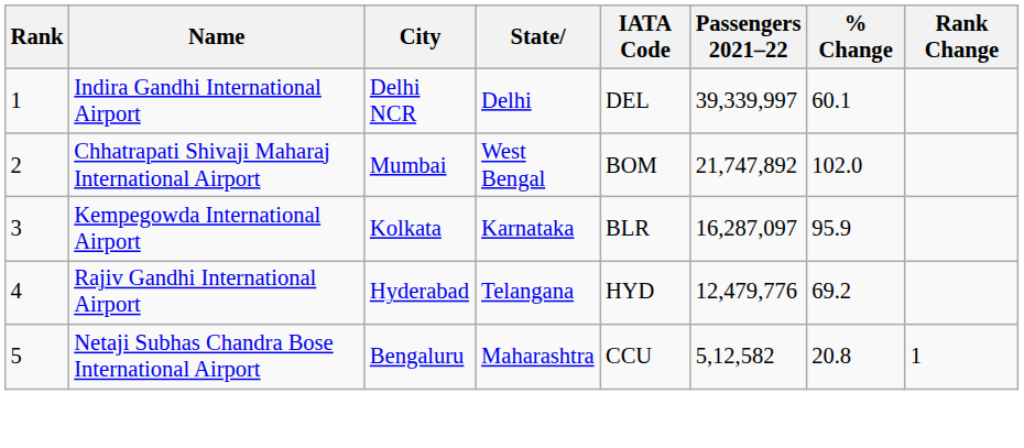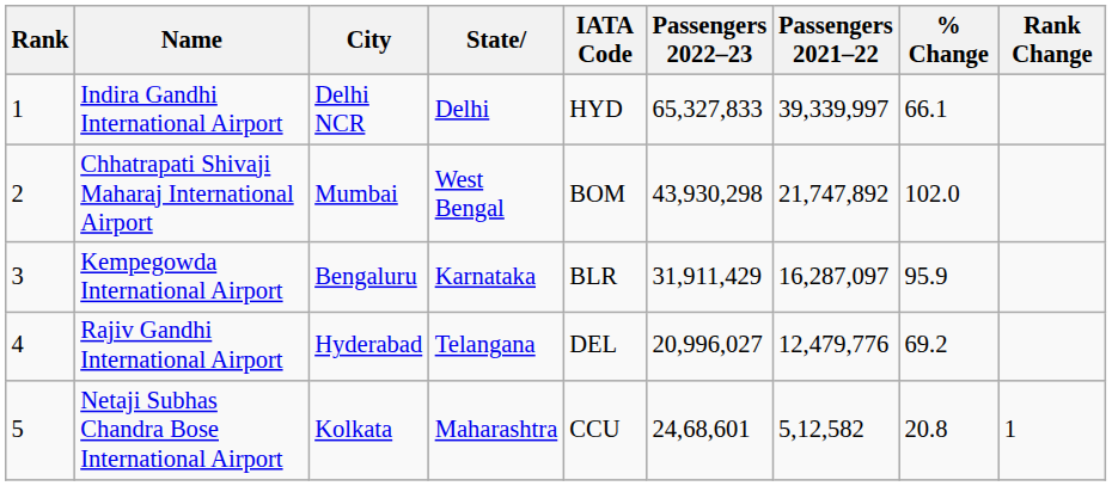 <table class="wikitable sortable" style="border-collapse:collapse; text-align:left; font-size:85%">
 <tr>
 <th>Rank</th>
 <th>Name</th>
 <th>City</th>
 <th>State/</th>
 <th>IATA Code</th>
+<th>Passengers <br> 2022–23</th>
 <th>Passengers <br> 2021–22</th>
 <th>% Change</th>
 <th>Rank Change</th>
 </tr>
 <tr>
 <td>1</td>
 <td><a href='#'>Indira Gandhi International Airport</a></td>
 <td><a href='#'>Delhi NCR</a></td>
 <td><a href='#'>Delhi</a></td>
-<td>DEL</td>
+<td>HYD</td>
+<td>65,327,833</td>
 <td>39,339,997</td>
-<td>60.1</td>
+<td>66.1</td>
 <td></td>
 </tr>
 <tr>
 <td>2</td>
 <td><a href='#'>Chhatrapati Shivaji Maharaj International Airport</a></td>
 <td><a href='#'>Mumbai</a></td>
 <td><a href='#'>West Bengal</a></td>
 <td>BOM</td>
+<td>43,930,298</td>
 <td>21,747,892</td>
 <td>102.0</td>
 <td></td>
 </tr>
 <tr>
 <td>3</td>
 <td><a href='#'>Kempegowda International Airport</a></td>
-<td><a href='#'>Kolkata</a></td>
+<td><a href='#'>Bengaluru</a></td>
 <td><a href='#'>Karnataka</a></td>
 <td>BLR</td>
+<td>31,911,429</td>
 <td>16,287,097</td>
 <td>95.9</td>
 <td></td>
 </tr>
 <tr>
 <td>4</td>
 <td><a href='#'>Rajiv Gandhi International Airport</a></td>
 <td><a href='#'>Hyderabad</a></td>
 <td><a href='#'>Telangana</a></td>
-<td>HYD</td>
+<td>DEL</td>
+<td>20,996,027</td>
 <td>12,479,776</td>
 <td>69.2</td>
 <td></td>
 </tr>
 <tr>
 <td>5</td>
 <td><a href='#'>Netaji Subhas Chandra Bose International Airport</a></td>
-<td><a href='#'>Bengaluru</a></td>
+<td><a href='#'>Kolkata</a></td>
 <td><a href='#'>Maharashtra</a></td>
 <td>CCU</td>
+<td>24,68,601</td>
 <td>5,12,582</td>
 <td>20.8</td>
 <td>1</td>
 </tr>
 </table>
